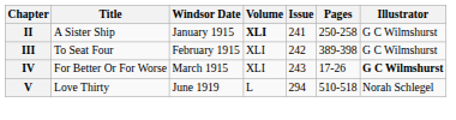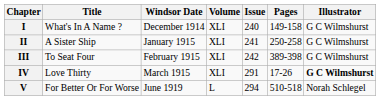 <table class="wikitable plainrowheaders sortable" style="margin-right: 0;">
 <tr>
 <th scope="col">Chapter</th>
 <th scope="col">Title</th>
 <th scope="col">Windsor Date</th>
 <th scope="col">Volume</th>
 <th scope="col">Issue</th>
 <th scope="col">Pages</th>
 <th scope="col">Illustrator</th>
 </tr>
 <tr>
+<th scope="row">I</th>
+<td>What's In A Name ?</td>
+<td>December 1914</td>
+<td>XLI</td>
+<td>240</td>
+<td>149-158</td>
+<td>G C Wilmshurst</td>
+</tr>
+<tr>
 <th scope="row">II</th>
 <td>A Sister Ship</td>
 <td>January 1915</td>
-<td><strong>XLI</strong></td>
+<td>XLI</td>
 <td>241</td>
 <td>250-258</td>
 <td>G C Wilmshurst</td>
 </tr>
 <tr>
 <th scope="row">III</th>
 <td>To Seat Four</td>
 <td>February 1915</td>
 <td>XLI</td>
 <td>242</td>
 <td>389-398</td>
 <td>G C Wilmshurst</td>
 </tr>
 <tr>
 <th scope="row">IV</th>
-<td>For Better Or For Worse</td>
+<td>Love Thirty</td>
 <td>March 1915</td>
 <td>XLI</td>
-<td>243</td>
+<td>291</td>
 <td>17-26</td>
 <td><strong>G C Wilmshurst</strong></td>
 </tr>
 <tr>
 <th scope="row">V</th>
-<td>Love Thirty</td>
+<td>For Better Or For Worse</td>
 <td>June 1919</td>
 <td>L</td>
 <td>294</td>
 <td>510-518</td>
 <td>Norah Schlegel</td>
 </tr>
 </table>
